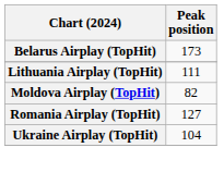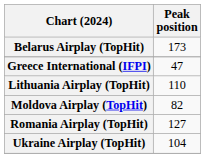 <table class="wikitable sortable plainrowheaders" style="text-align:center">
 <tr>
 <th scope="col">Chart (2024)</th>
 <th scope="col">Peak<br>position</th>
 </tr>
 <tr>
 <th scope="row">Belarus Airplay (TopHit)</th>
 <td>173</td>
 </tr>
 <tr>
 </tr>
 <tr>
+<th scope="row">Greece International (<a href='#'>IFPI</a>)</th>
+<td>47</td>
+</tr>
+<tr>
 <th scope="row">Lithuania Airplay (TopHit)</th>
-<td>111</td>
+<td>110</td>
 </tr>
 <tr>
 <th scope="row">Moldova Airplay (<a href='#'>TopHit</a>)</th>
 <td>82</td>
 </tr>
 <tr>
 <th scope="row">Romania Airplay (TopHit)</th>
 <td>127</td>
 </tr>
 <tr>
 <th scope="row">Ukraine Airplay (TopHit)</th>
 <td>104</td>
 </tr>
 <tr>
 </tr>
 </table>
